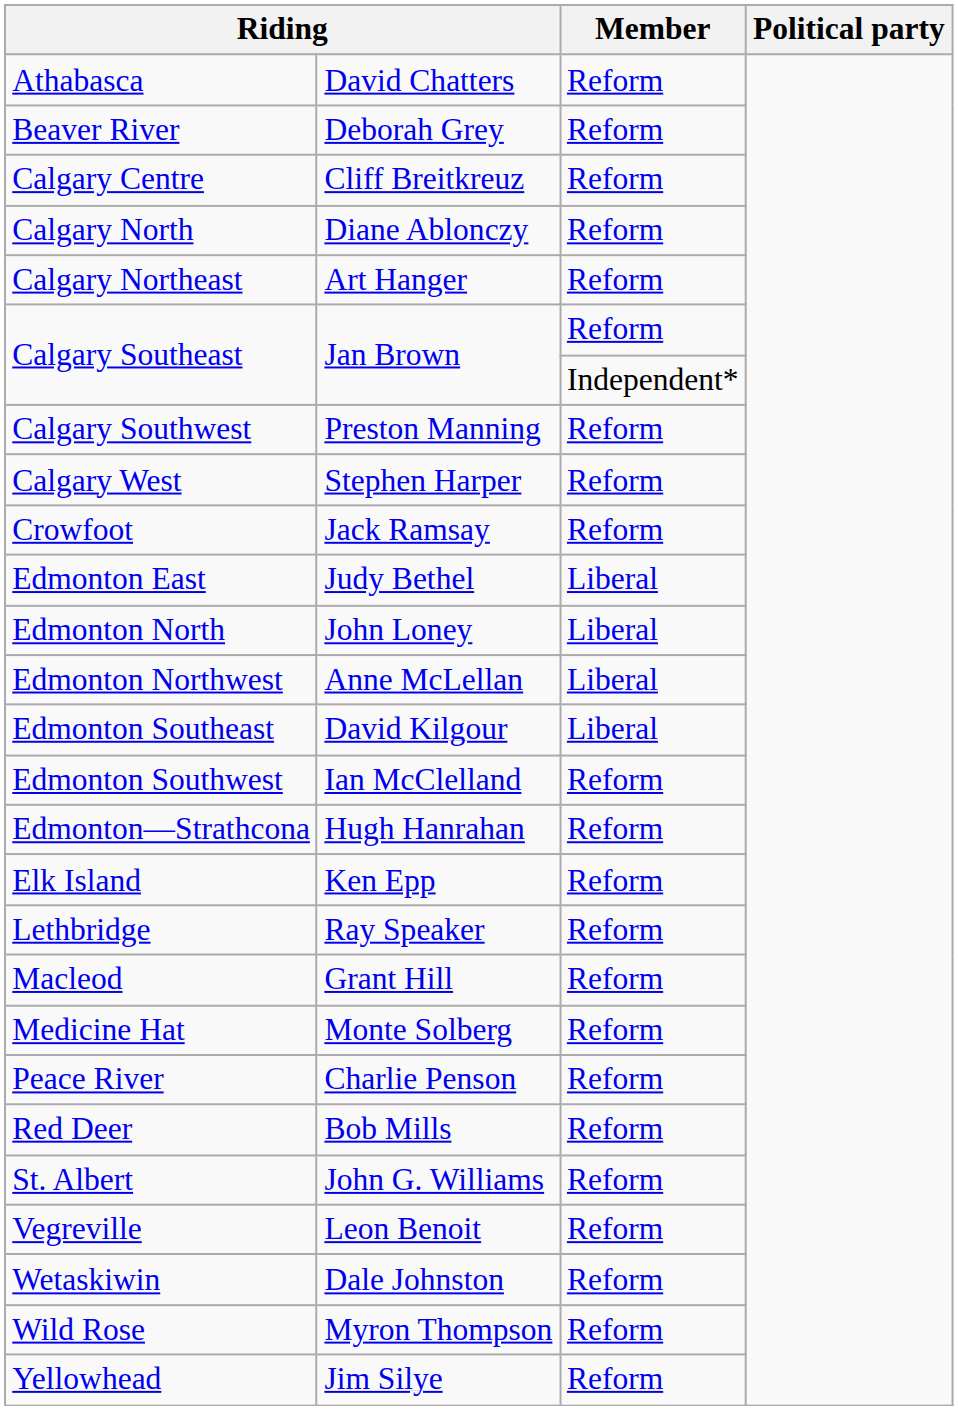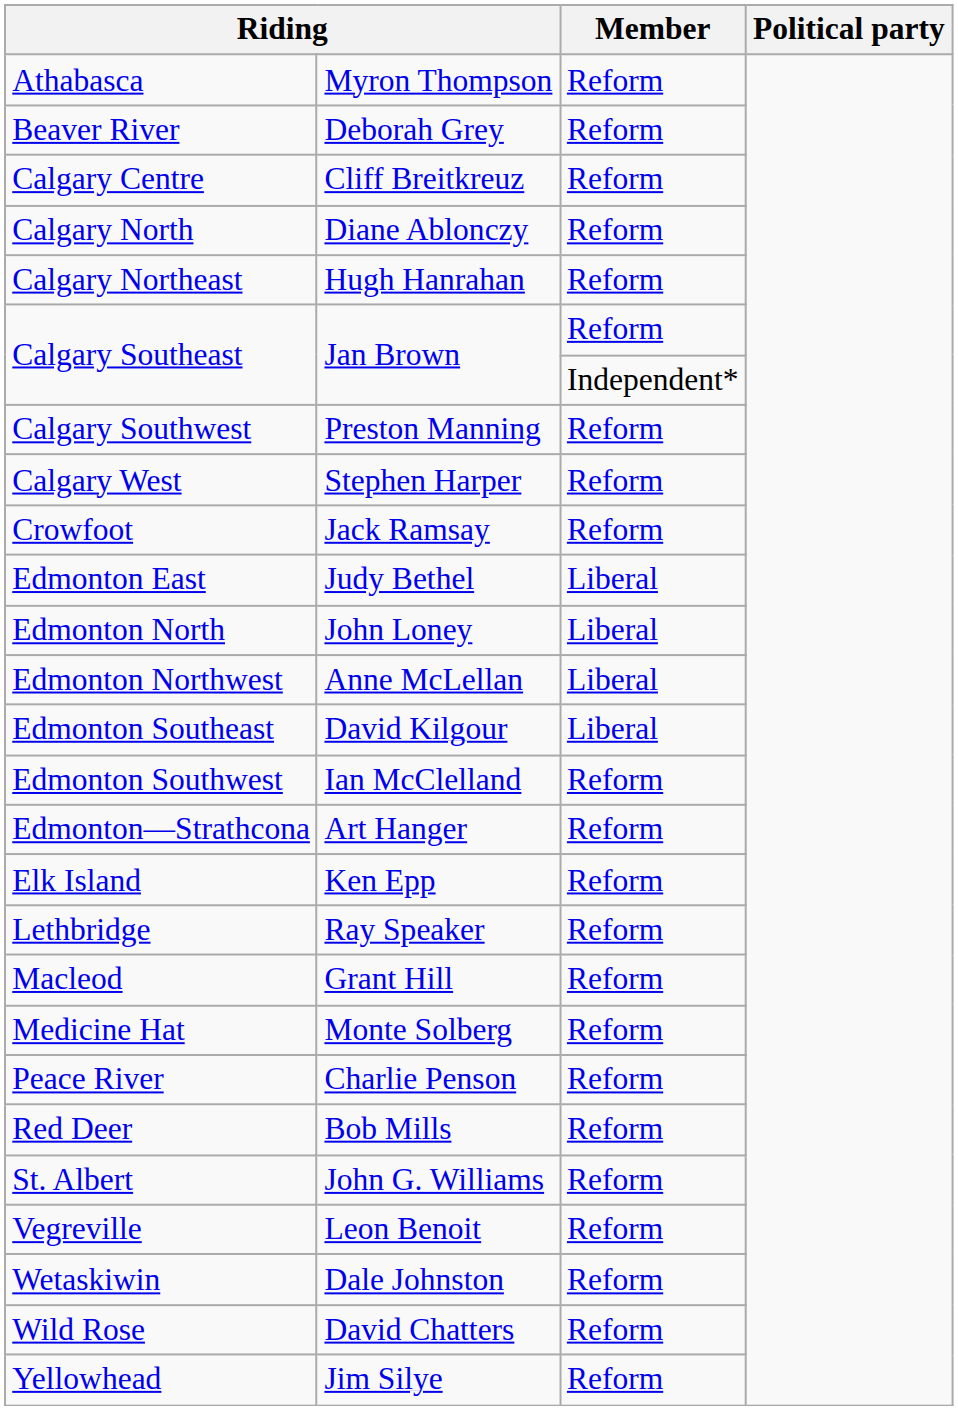 <table class="wikitable">
 <tr>
 <th colspan=2>Riding</th>
 <th>Member</th>
 <th>Political party</th>
 </tr>
 <tr>
 <td><a href='#'>Athabasca</a></td>
-<td><a href='#'>David Chatters</a></td>
+<td><a href='#'>Myron Thompson</a></td>
 <td><a href='#'>Reform</a></td>
 </tr>
 <tr>
 <td><a href='#'>Beaver River</a></td>
 <td><a href='#'>Deborah Grey</a></td>
 <td><a href='#'>Reform</a></td>
 </tr>
 <tr>
 <td><a href='#'>Calgary Centre</a></td>
 <td><a href='#'>Cliff Breitkreuz</a></td>
 <td><a href='#'>Reform</a></td>
 </tr>
 <tr>
 <td><a href='#'>Calgary North</a></td>
 <td><a href='#'>Diane Ablonczy</a></td>
 <td><a href='#'>Reform</a></td>
 </tr>
 <tr>
 <td><a href='#'>Calgary Northeast</a></td>
-<td><a href='#'>Art Hanger</a></td>
+<td><a href='#'>Hugh Hanrahan</a></td>
 <td><a href='#'>Reform</a></td>
 </tr>
 <tr>
 <td rowspan="2"><a href='#'>Calgary Southeast</a></td>
 <td rowspan="2"><a href='#'>Jan Brown</a></td>
 <td><a href='#'>Reform</a></td>
 </tr>
 <tr>
 <td>Independent*</td>
 </tr>
 <tr>
 <td><a href='#'>Calgary Southwest</a></td>
 <td><a href='#'>Preston Manning</a></td>
 <td><a href='#'>Reform</a></td>
 </tr>
 <tr>
 <td><a href='#'>Calgary West</a></td>
 <td><a href='#'>Stephen Harper</a></td>
 <td><a href='#'>Reform</a></td>
 </tr>
 <tr>
 <td><a href='#'>Crowfoot</a></td>
 <td><a href='#'>Jack Ramsay</a></td>
 <td><a href='#'>Reform</a></td>
 </tr>
 <tr>
 <td><a href='#'>Edmonton East</a></td>
 <td><a href='#'>Judy Bethel</a></td>
 <td><a href='#'>Liberal</a></td>
 </tr>
 <tr>
 <td><a href='#'>Edmonton North</a></td>
 <td><a href='#'>John Loney</a></td>
 <td><a href='#'>Liberal</a></td>
 </tr>
 <tr>
 <td><a href='#'>Edmonton Northwest</a></td>
 <td><a href='#'>Anne McLellan</a></td>
 <td><a href='#'>Liberal</a></td>
 </tr>
 <tr>
 <td><a href='#'>Edmonton Southeast</a></td>
 <td><a href='#'>David Kilgour</a></td>
 <td><a href='#'>Liberal</a></td>
 </tr>
 <tr>
 <td><a href='#'>Edmonton Southwest</a></td>
 <td><a href='#'>Ian McClelland</a></td>
 <td><a href='#'>Reform</a></td>
 </tr>
 <tr>
 <td><a href='#'>Edmonton—Strathcona</a></td>
-<td><a href='#'>Hugh Hanrahan</a></td>
+<td><a href='#'>Art Hanger</a></td>
 <td><a href='#'>Reform</a></td>
 </tr>
 <tr>
 <td><a href='#'>Elk Island</a></td>
 <td><a href='#'>Ken Epp</a></td>
 <td><a href='#'>Reform</a></td>
 </tr>
 <tr>
 <td><a href='#'>Lethbridge</a></td>
 <td><a href='#'>Ray Speaker</a></td>
 <td><a href='#'>Reform</a></td>
 </tr>
 <tr>
 <td><a href='#'>Macleod</a></td>
 <td><a href='#'>Grant Hill</a></td>
 <td><a href='#'>Reform</a></td>
 </tr>
 <tr>
 <td><a href='#'>Medicine Hat</a></td>
 <td><a href='#'>Monte Solberg</a></td>
 <td><a href='#'>Reform</a></td>
 </tr>
 <tr>
 <td><a href='#'>Peace River</a></td>
 <td><a href='#'>Charlie Penson</a></td>
 <td><a href='#'>Reform</a></td>
 </tr>
 <tr>
 <td><a href='#'>Red Deer</a></td>
 <td><a href='#'>Bob Mills</a></td>
 <td><a href='#'>Reform</a></td>
 </tr>
 <tr>
 <td><a href='#'>St. Albert</a></td>
 <td><a href='#'>John G. Williams</a></td>
 <td><a href='#'>Reform</a></td>
 </tr>
 <tr>
 <td><a href='#'>Vegreville</a></td>
 <td><a href='#'>Leon Benoit</a></td>
 <td><a href='#'>Reform</a></td>
 </tr>
 <tr>
 <td><a href='#'>Wetaskiwin</a></td>
 <td><a href='#'>Dale Johnston</a></td>
 <td><a href='#'>Reform</a></td>
 </tr>
 <tr>
 <td><a href='#'>Wild Rose</a></td>
-<td><a href='#'>Myron Thompson</a></td>
+<td><a href='#'>David Chatters</a></td>
 <td><a href='#'>Reform</a></td>
 </tr>
 <tr>
 <td><a href='#'>Yellowhead</a></td>
 <td><a href='#'>Jim Silye</a></td>
 <td><a href='#'>Reform</a></td>
 </tr>
 </table>
